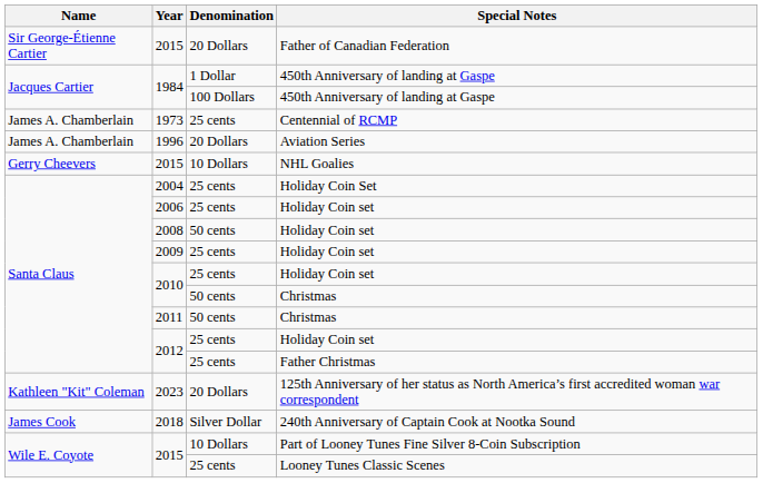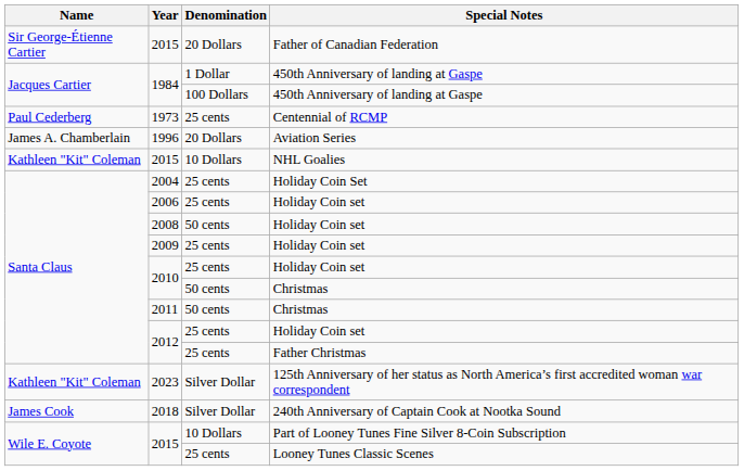 <table class="wikitable">
 <tr>
 <th>Name</th>
 <th>Year</th>
 <th>Denomination</th>
 <th>Special Notes</th>
 </tr>
 <tr>
 <td><a href='#'>Sir George-Étienne Cartier</a></td>
 <td>2015</td>
 <td>20 Dollars</td>
 <td>Father of Canadian Federation</td>
 </tr>
 <tr>
 <td rowspan=2><a href='#'>Jacques Cartier</a></td>
 <td rowspan=2>1984</td>
 <td>1 Dollar</td>
 <td>450th Anniversary of landing at <a href='#'>Gaspe</a></td>
 </tr>
 <tr>
 <td>100 Dollars</td>
 <td>450th Anniversary of landing at Gaspe</td>
 </tr>
 <tr>
-<td>James A. Chamberlain </td>
+<td><a href='#'>Paul Cederberg</a></td>
 <td>1973</td>
 <td>25 cents</td>
 <td>Centennial of <a href='#'>RCMP</a></td>
 </tr>
 <tr>
 <td>James A. Chamberlain </td>
 <td>1996</td>
 <td>20 Dollars</td>
 <td>Aviation Series</td>
 </tr>
 <tr>
-<td><a href='#'>Gerry Cheevers</a></td>
+<td><a href='#'>Kathleen "Kit" Coleman</a></td>
 <td>2015</td>
 <td>10 Dollars</td>
 <td>NHL Goalies</td>
 </tr>
 <tr>
 <td rowspan=9><a href='#'>Santa Claus</a></td>
 <td>2004</td>
 <td>25 cents</td>
 <td>Holiday Coin Set</td>
 </tr>
 <tr>
 <td>2006</td>
 <td>25 cents</td>
 <td>Holiday Coin set</td>
 </tr>
 <tr>
 <td>2008</td>
 <td>50 cents</td>
 <td>Holiday Coin set</td>
 </tr>
 <tr>
 <td>2009</td>
 <td>25 cents</td>
 <td>Holiday Coin set</td>
 </tr>
 <tr>
 <td rowspan=2>2010</td>
 <td>25 cents</td>
 <td>Holiday Coin set</td>
 </tr>
 <tr>
 <td>50 cents</td>
 <td>Christmas</td>
 </tr>
 <tr>
 <td>2011</td>
 <td>50 cents</td>
 <td>Christmas</td>
 </tr>
 <tr>
 <td rowspan=2>2012</td>
 <td>25 cents</td>
 <td>Holiday Coin set</td>
 </tr>
 <tr>
 <td>25 cents</td>
 <td>Father Christmas</td>
 </tr>
 <tr>
 <td><a href='#'>Kathleen "Kit" Coleman</a></td>
 <td>2023</td>
-<td>20 Dollars</td>
+<td>Silver Dollar</td>
 <td>125th Anniversary of her status as North America’s first accredited woman <a href='#'>war correspondent</a></td>
 </tr>
 <tr>
 <td><a href='#'>James Cook</a></td>
 <td>2018</td>
 <td>Silver Dollar</td>
 <td>240th Anniversary of Captain Cook at Nootka Sound</td>
 </tr>
 <tr>
 <td rowspan=2><a href='#'>Wile E. Coyote</a></td>
 <td rowspan=2>2015</td>
 <td>10 Dollars</td>
 <td>Part of Looney Tunes Fine Silver 8-Coin Subscription</td>
 </tr>
 <tr>
 <td>25 cents</td>
 <td>Looney Tunes Classic Scenes</td>
 </tr>
 </table>
